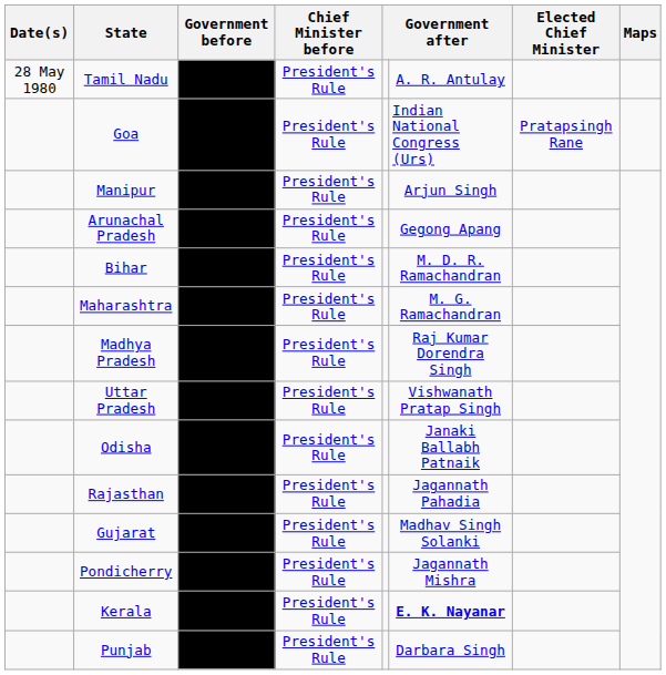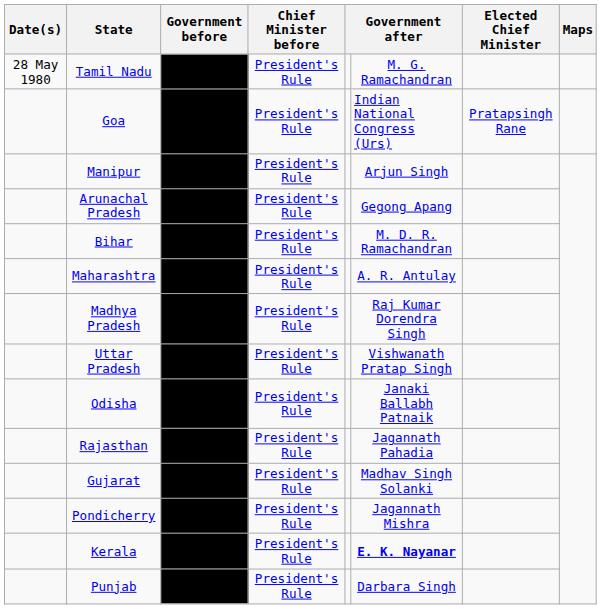 <table class="wikitable" style="text-align:center;">
 <tr>
 <th>Date(s)</th>
 <th>State</th>
 <th colspan="2">Government before</th>
 <th>Chief Minister before</th>
 <th colspan="2">Government after</th>
 <th>Elected Chief Minister</th>
 <th>Maps</th>
 </tr>
 <tr>
 <td>28 May 1980</td>
 <td><a href='#'>Tamil Nadu</a></td>
 <td bgcolor="#000000"></td>
 <td colspan="2" align="center"><a href='#'>President's Rule</a></td>
 <td></td>
-<td><a href='#'>A. R. Antulay</a></td>
+<td><a href='#'>M. G. Ramachandran</a></td>
 <td></td>
 </tr>
 <tr>
 <td></td>
 <td><a href='#'>Goa</a></td>
 <td bgcolor="#000000"></td>
 <td colspan="2" align="center"><a href='#'>President's Rule</a></td>
 <td></td>
 <td align="left"><a href='#'>Indian National Congress (Urs)</a></td>
 <td><a href='#'>Pratapsingh Rane</a></td>
 <td></td>
 </tr>
 <tr>
 <td></td>
 <td><a href='#'>Manipur</a></td>
 <td bgcolor="#000000"></td>
 <td colspan="2" align="center"><a href='#'>President's Rule</a></td>
 <td></td>
 <td><a href='#'>Arjun Singh</a></td>
 <td></td>
 </tr>
 <tr>
 <td></td>
 <td><a href='#'>Arunachal Pradesh</a></td>
 <td bgcolor="#000000"></td>
 <td colspan="2" align="center"><a href='#'>President's Rule</a></td>
 <td></td>
 <td><a href='#'>Gegong Apang</a></td>
 <td></td>
 </tr>
 <tr>
 <td></td>
 <td><a href='#'>Bihar</a></td>
 <td bgcolor="#000000"></td>
 <td colspan="2" align="center"><a href='#'>President's Rule</a></td>
 <td></td>
 <td><a href='#'>M. D. R. Ramachandran</a></td>
 <td></td>
 </tr>
 <tr>
 <td></td>
 <td><a href='#'>Maharashtra</a></td>
 <td bgcolor="#000000"></td>
 <td colspan="2" align="center"><a href='#'>President's Rule</a></td>
 <td></td>
-<td><a href='#'>M. G. Ramachandran</a></td>
+<td><a href='#'>A. R. Antulay</a></td>
 <td></td>
 </tr>
 <tr>
 <td></td>
 <td><a href='#'>Madhya Pradesh</a></td>
 <td bgcolor="#000000"></td>
 <td colspan="2" align="center"><a href='#'>President's Rule</a></td>
 <td></td>
 <td><a href='#'>Raj Kumar Dorendra Singh</a></td>
 <td></td>
 </tr>
 <tr>
 <td></td>
 <td><a href='#'>Uttar Pradesh</a></td>
 <td bgcolor="#000000"></td>
 <td colspan="2" align="center"><a href='#'>President's Rule</a></td>
 <td></td>
 <td><a href='#'>Vishwanath Pratap Singh</a></td>
 <td></td>
 </tr>
 <tr>
 <td></td>
 <td><a href='#'>Odisha</a></td>
 <td bgcolor="#000000"></td>
 <td colspan="2" align="center"><a href='#'>President's Rule</a></td>
 <td></td>
 <td><a href='#'>Janaki Ballabh Patnaik</a></td>
 <td></td>
 </tr>
 <tr>
 <td></td>
 <td><a href='#'>Rajasthan</a></td>
 <td bgcolor="#000000"></td>
 <td colspan="2" align="center"><a href='#'>President's Rule</a></td>
 <td></td>
 <td><a href='#'>Jagannath Pahadia</a></td>
 <td></td>
 </tr>
 <tr>
 <td></td>
 <td><a href='#'>Gujarat</a></td>
 <td bgcolor="#000000"></td>
 <td colspan="2" align="center"><a href='#'>President's Rule</a></td>
 <td></td>
 <td><a href='#'>Madhav Singh Solanki</a></td>
 <td></td>
 </tr>
 <tr>
 <td></td>
 <td><a href='#'>Pondicherry</a></td>
 <td bgcolor="#000000"></td>
 <td colspan="2" align="center"><a href='#'>President's Rule</a></td>
 <td></td>
 <td><a href='#'>Jagannath Mishra</a></td>
 <td></td>
 </tr>
 <tr>
 <td></td>
 <td><a href='#'>Kerala</a></td>
 <td bgcolor="#000000"></td>
 <td colspan="2" align="center"><a href='#'>President's Rule</a></td>
 <td></td>
 <td><strong><a href='#'>E. K. Nayanar</a></strong></td>
 <td></td>
 </tr>
 <tr>
 <td></td>
 <td><a href='#'>Punjab</a></td>
 <td bgcolor="#000000"></td>
 <td colspan="2" align="center"><a href='#'>President's Rule</a></td>
 <td></td>
 <td><a href='#'>Darbara Singh</a></td>
 <td></td>
 </tr>
 </table>
